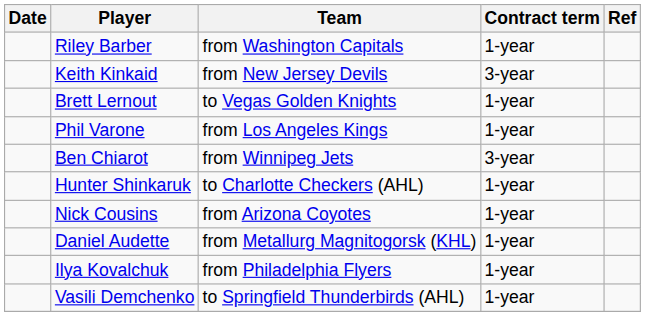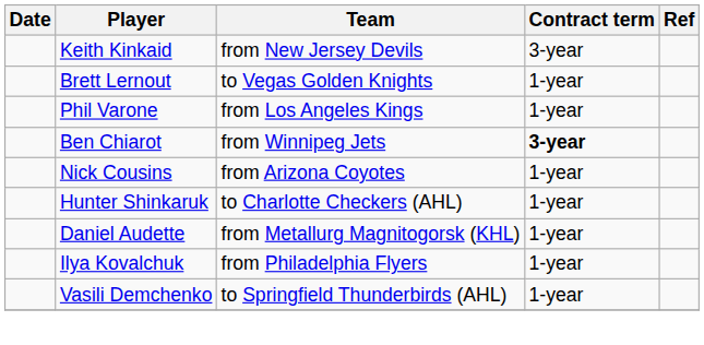 <table class="wikitable">
 <tr>
 <th>Date</th>
 <th>Player</th>
 <th>Team</th>
 <th>Contract term</th>
 <th>Ref</th>
-</tr>
-<tr>
-<td></td>
-<td><a href='#'>Riley Barber</a></td>
-<td>from <a href='#'>Washington Capitals</a></td>
-<td>1-year</td>
-<td></td>
 </tr>
 <tr>
 <td></td>
 <td><a href='#'>Keith Kinkaid</a></td>
 <td>from <a href='#'>New Jersey Devils</a></td>
 <td>3-year</td>
 <td></td>
 </tr>
 <tr>
 <td></td>
 <td><a href='#'>Brett Lernout</a></td>
 <td>to <a href='#'>Vegas Golden Knights</a></td>
 <td>1-year</td>
 <td></td>
 </tr>
 <tr>
 <td></td>
 <td><a href='#'>Phil Varone</a></td>
 <td>from <a href='#'>Los Angeles Kings</a></td>
 <td>1-year</td>
 <td></td>
 </tr>
 <tr>
 <td></td>
 <td><a href='#'>Ben Chiarot</a></td>
 <td>from <a href='#'>Winnipeg Jets</a></td>
-<td>3-year</td>
+<td><strong>3-year</strong></td>
+<td></td>
+</tr>
+<tr>
+<td></td>
+<td><a href='#'>Nick Cousins</a></td>
+<td>from <a href='#'>Arizona Coyotes</a></td>
+<td>1-year</td>
 <td></td>
 </tr>
 <tr>
 <td></td>
 <td><a href='#'>Hunter Shinkaruk</a></td>
 <td>to <a href='#'>Charlotte Checkers</a> (AHL)</td>
-<td>1-year</td>
-<td></td>
-</tr>
-<tr>
-<td></td>
-<td><a href='#'>Nick Cousins</a></td>
-<td>from <a href='#'>Arizona Coyotes</a></td>
 <td>1-year</td>
 <td></td>
 </tr>
 <tr>
 <td></td>
 <td><a href='#'>Daniel Audette</a></td>
 <td>from <a href='#'>Metallurg Magnitogorsk</a> (<a href='#'>KHL</a>)</td>
 <td>1-year</td>
 <td></td>
 </tr>
 <tr>
 <td></td>
 <td><a href='#'>Ilya Kovalchuk</a></td>
 <td>from <a href='#'>Philadelphia Flyers</a></td>
 <td>1-year</td>
 <td></td>
 </tr>
 <tr>
 <td></td>
 <td><a href='#'>Vasili Demchenko</a></td>
 <td>to <a href='#'>Springfield Thunderbirds</a> (AHL)</td>
 <td>1-year</td>
 <td></td>
 </tr>
 <tr>
 </tr>
 </table>
